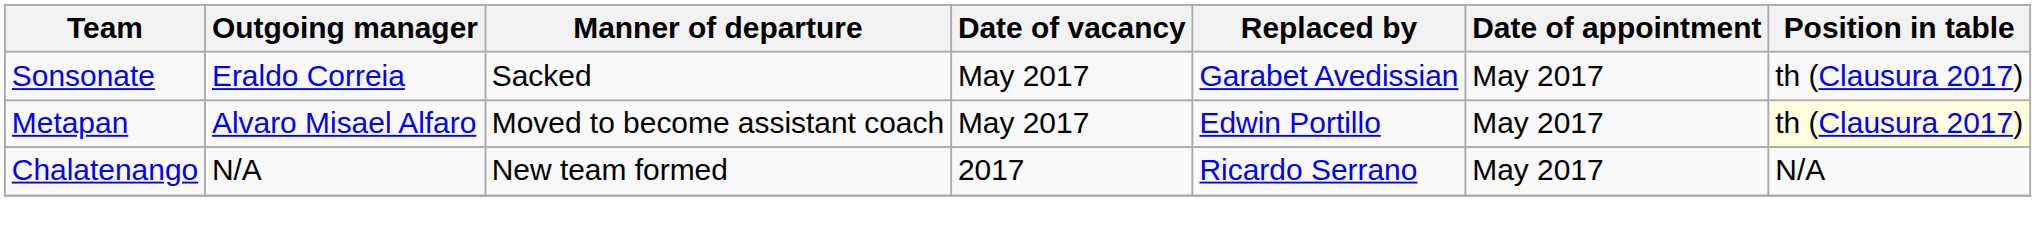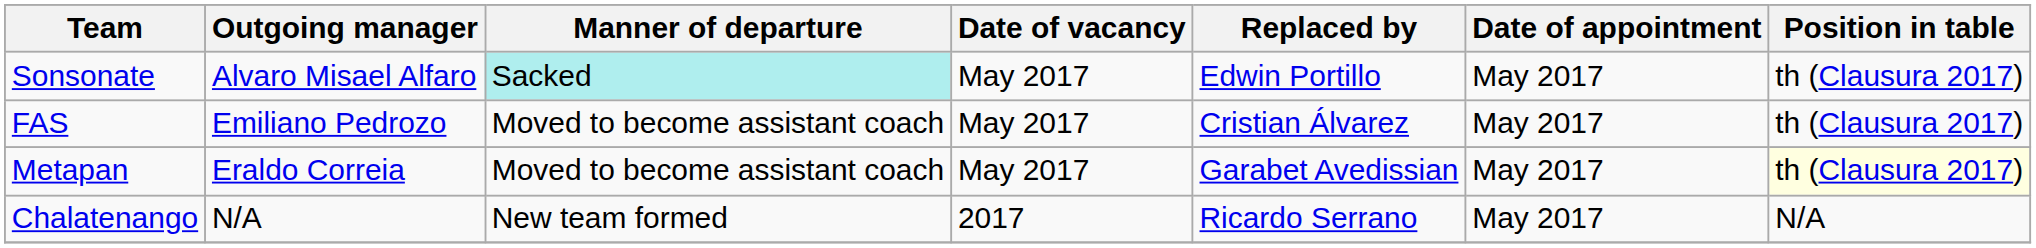 <table class="wikitable">
 <tr>
 <th>Team</th>
 <th>Outgoing manager</th>
 <th>Manner of departure</th>
 <th>Date of vacancy</th>
 <th>Replaced by</th>
 <th>Date of appointment</th>
 <th>Position in table</th>
 </tr>
 <tr>
 <td><a href='#'>Sonsonate</a></td>
-<td> <a href='#'>Eraldo Correia</a></td>
-<td>Sacked</td>
+<td> <a href='#'>Alvaro Misael Alfaro</a></td>
+<td style="background: paleturquoise;">Sacked</td>
 <td>May 2017</td>
-<td> <a href='#'>Garabet Avedissian</a></td>
+<td> <a href='#'>Edwin Portillo</a></td>
+<td>May 2017</td>
+<td>th (<a href='#'>Clausura 2017</a>)</td>
+</tr>
+<tr>
+<td><a href='#'>FAS</a></td>
+<td> <a href='#'>Emiliano Pedrozo</a></td>
+<td>Moved to become assistant coach</td>
+<td>May 2017</td>
+<td> <a href='#'>Cristian Álvarez</a></td>
 <td>May 2017</td>
 <td>th (<a href='#'>Clausura 2017</a>)</td>
 </tr>
 <tr>
 <td><a href='#'>Metapan</a></td>
-<td> <a href='#'>Alvaro Misael Alfaro</a></td>
+<td> <a href='#'>Eraldo Correia</a></td>
 <td>Moved to become assistant coach</td>
 <td>May 2017</td>
-<td> <a href='#'>Edwin Portillo</a></td>
+<td> <a href='#'>Garabet Avedissian</a></td>
 <td>May 2017</td>
 <td style="background: lightyellow;">th (<a href='#'>Clausura 2017</a>)</td>
 </tr>
 <tr>
 <td><a href='#'>Chalatenango</a></td>
 <td> N/A</td>
 <td>New team formed</td>
 <td>2017</td>
 <td> <a href='#'>Ricardo Serrano</a></td>
 <td>May 2017</td>
 <td>N/A</td>
 </tr>
 <tr>
 </tr>
 </table>
